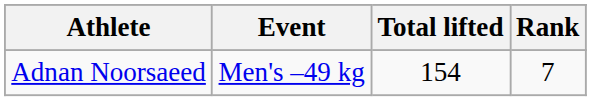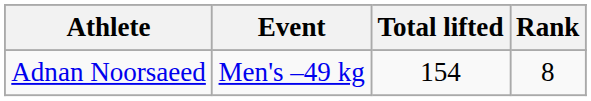 <table class="wikitable" style="font-size:90%">
 <tr>
 <th>Athlete</th>
 <th>Event</th>
 <th>Total lifted</th>
 <th>Rank</th>
 </tr>
 <tr align=center>
 <td align=left><a href='#'>Adnan Noorsaeed</a></td>
 <td align=left><a href='#'>Men's –49 kg</a></td>
 <td>154</td>
-<td>7</td>
+<td>8</td>
 </tr>
 </table>
